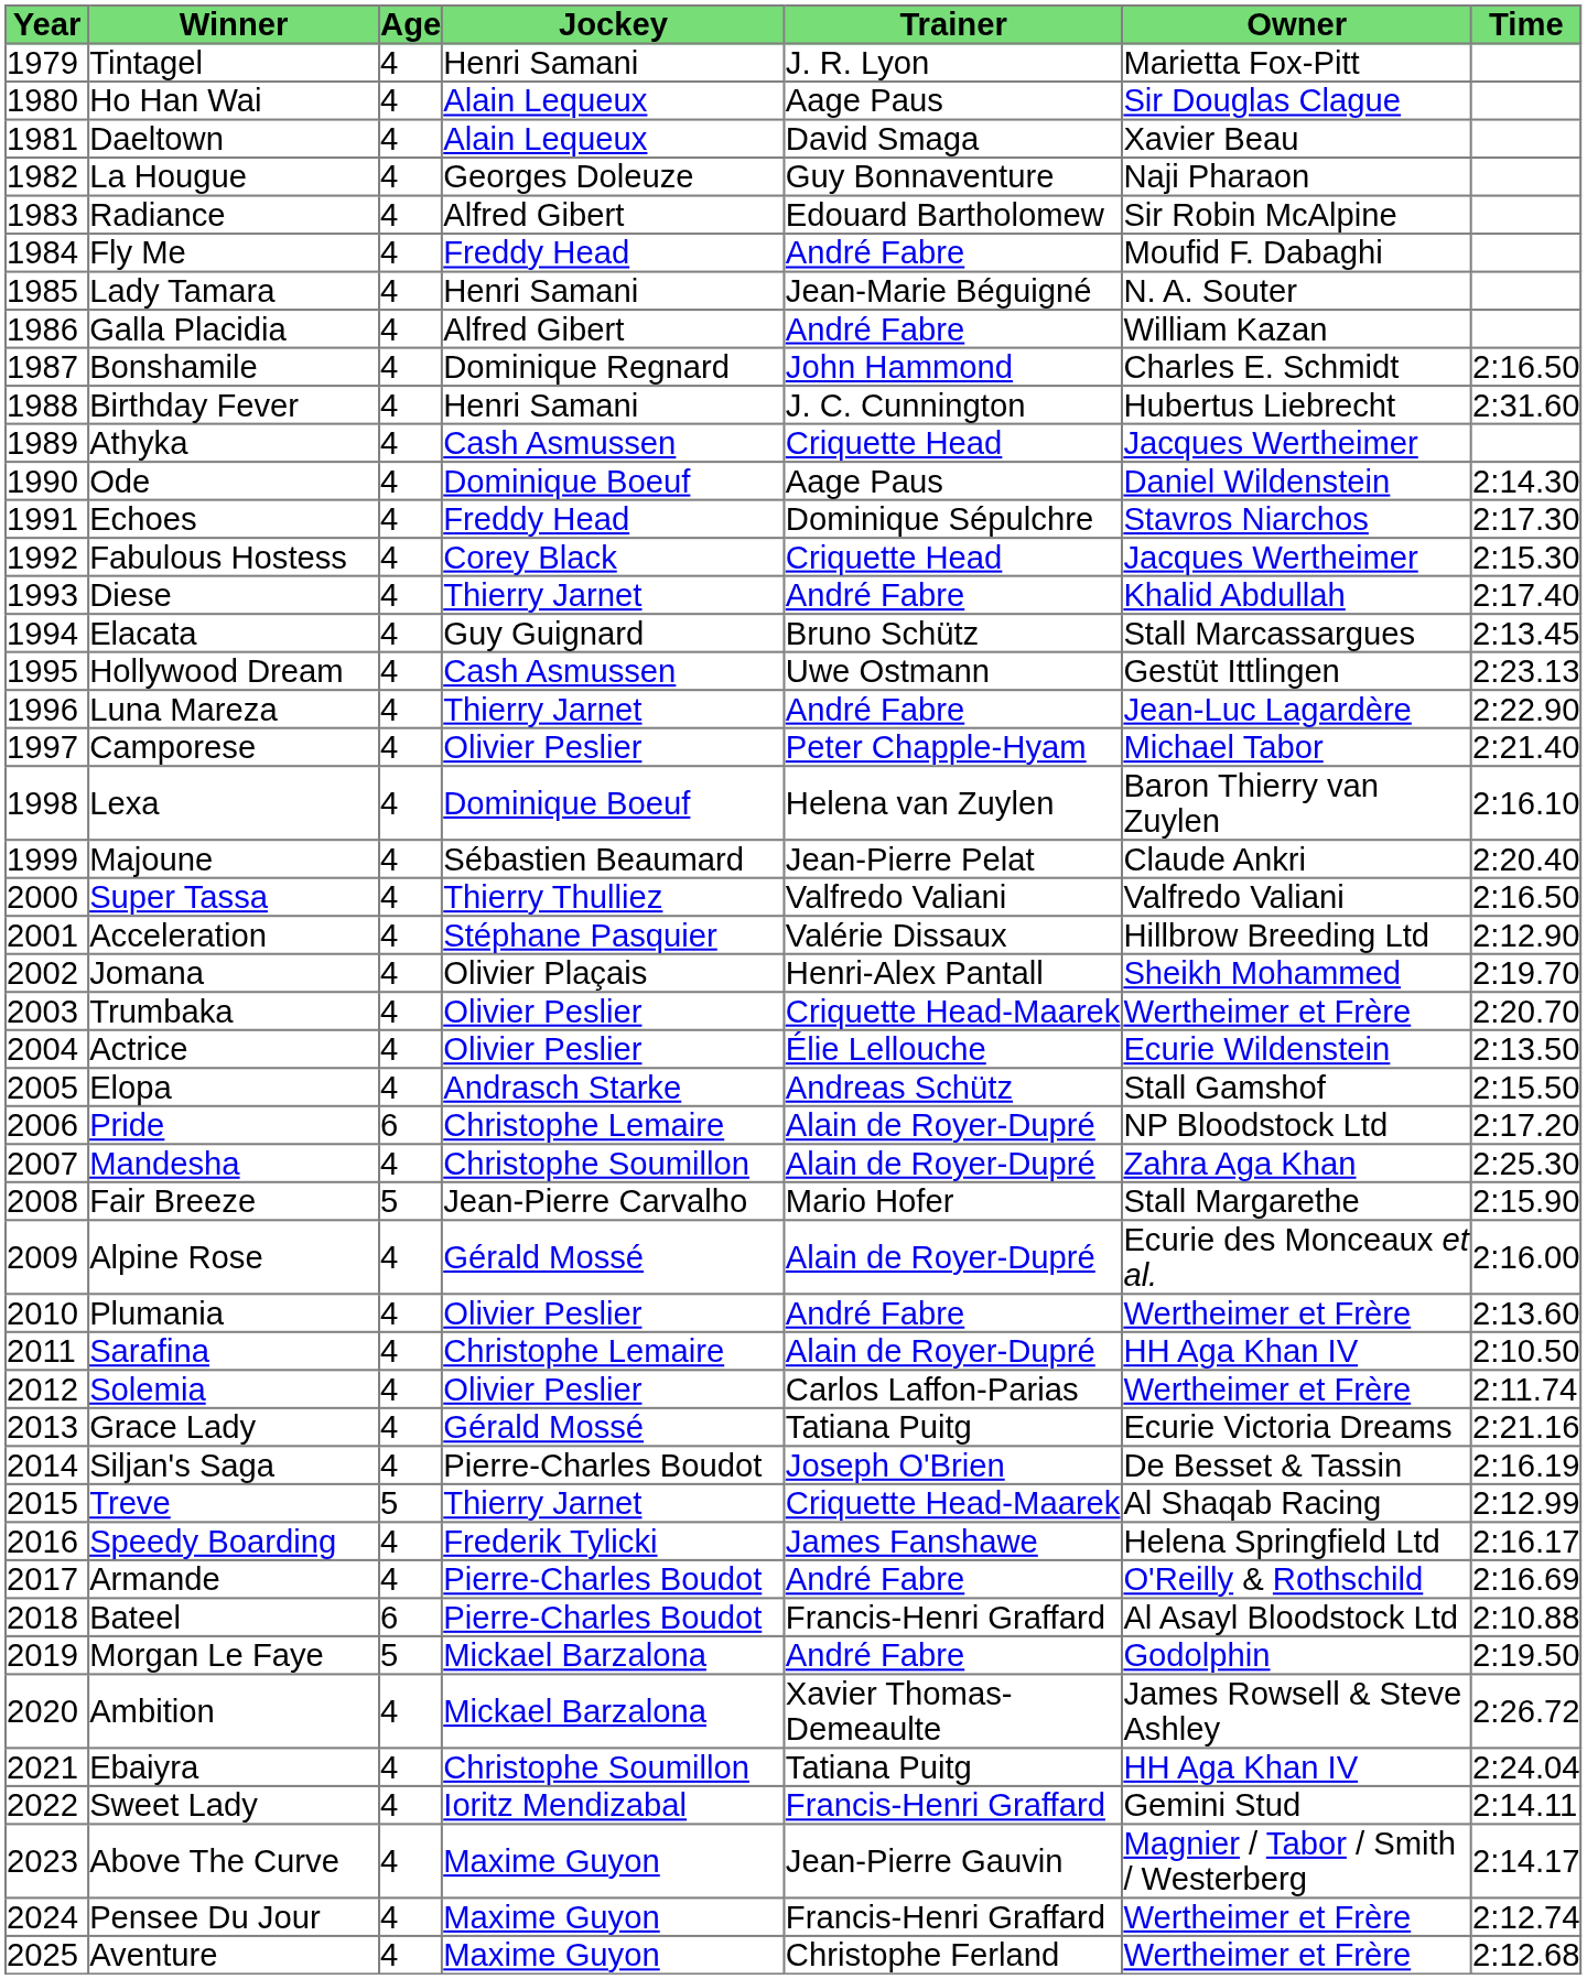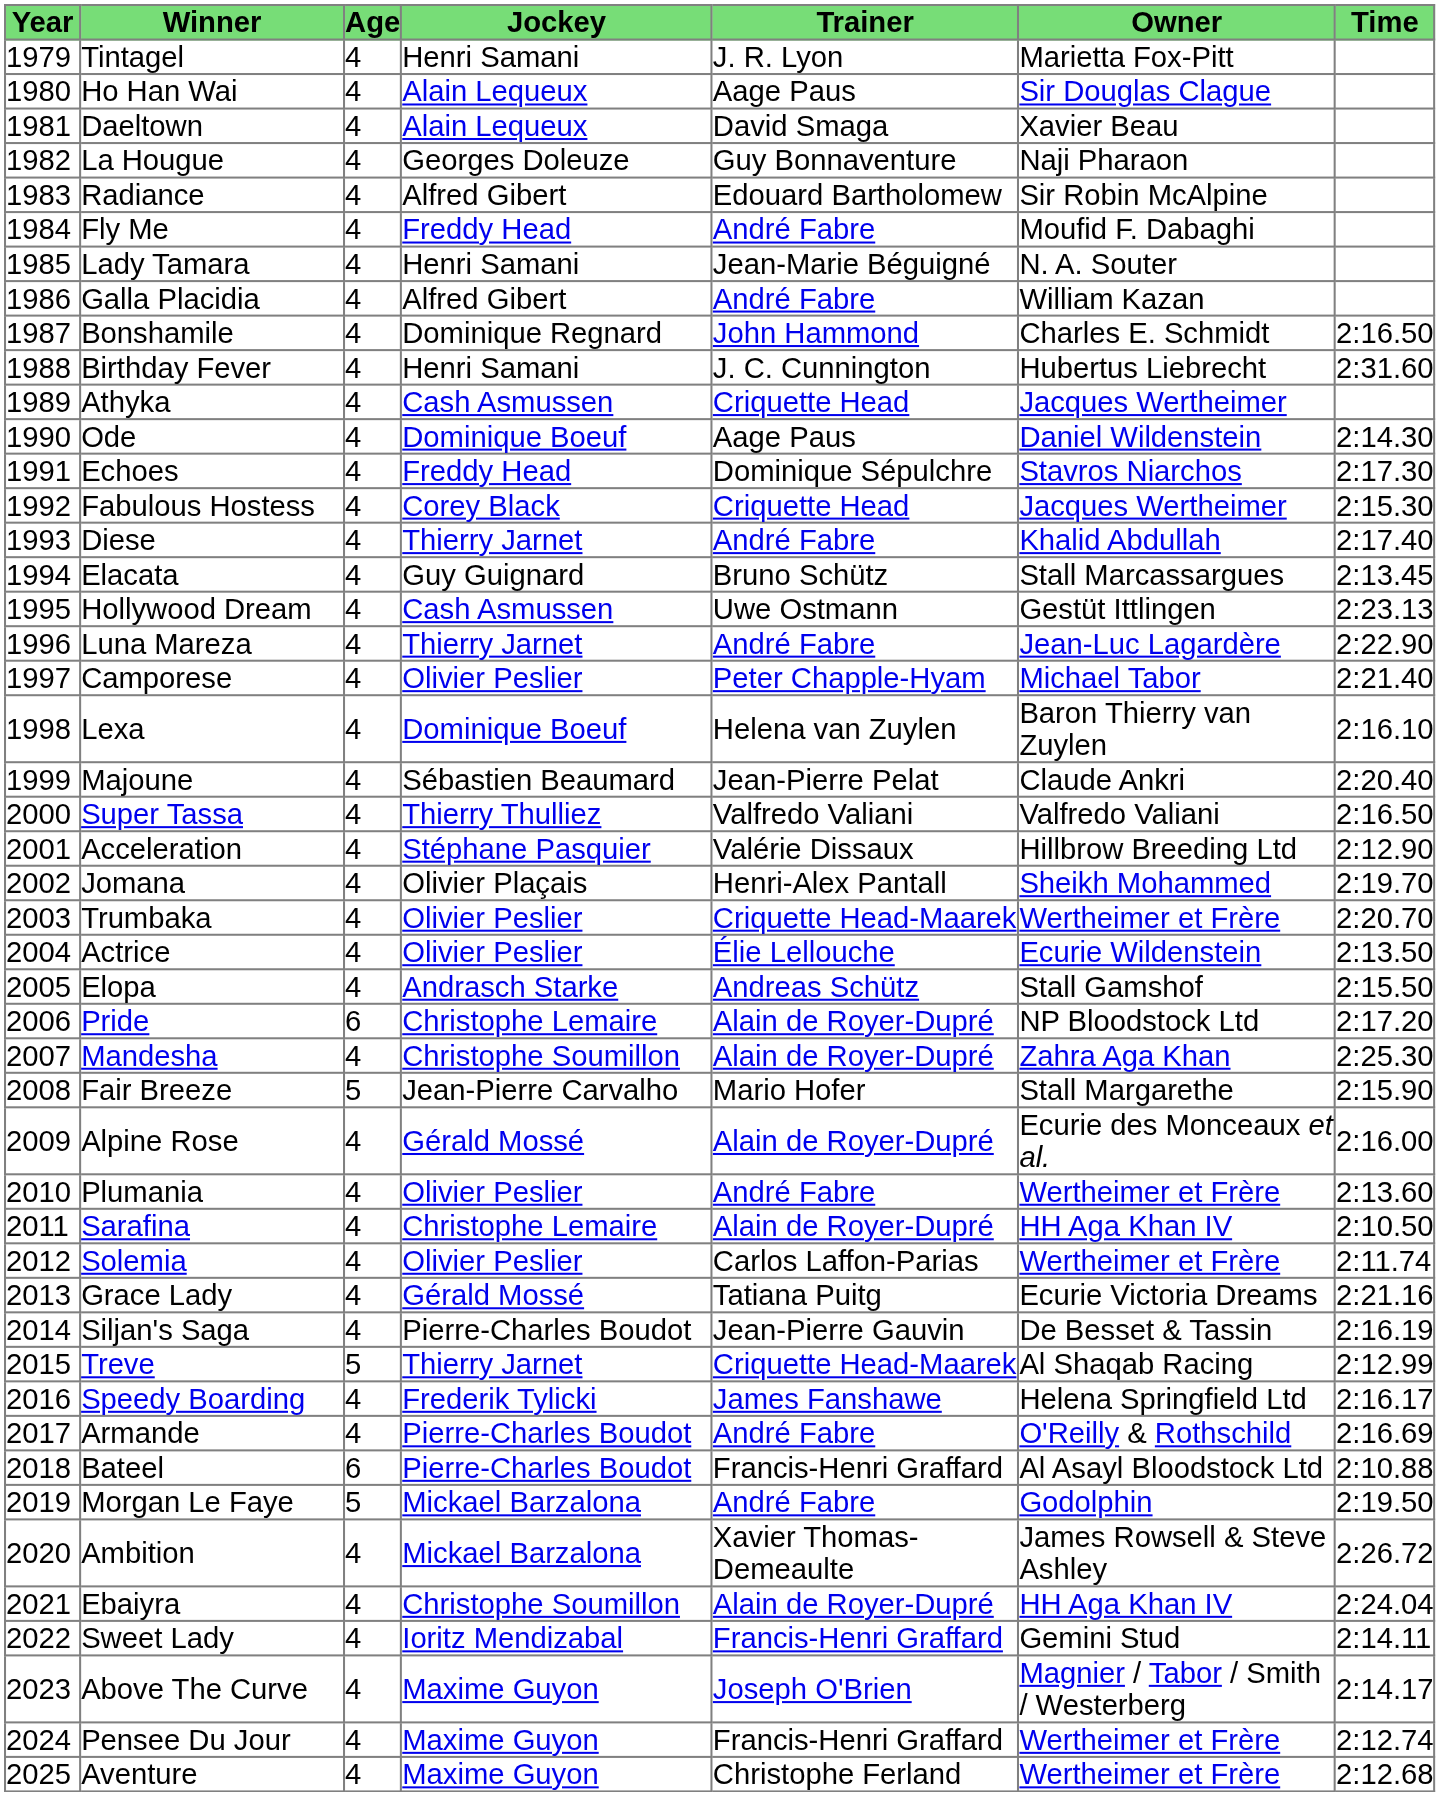 <table class = "sortable" | border="1" cellpadding="0" style="border-collapse: collapse; font-size:90%">
 <tr bgcolor="#77dd77" align="center">
 <th width="36px"><strong>Year</strong><br></th>
 <th width="129px"><strong>Winner</strong><br></th>
 <th><strong>Age</strong><br></th>
 <th width="152px"><strong>Jockey</strong><br></th>
 <th width="150px"><strong>Trainer</strong><br></th>
 <th width="155px"><strong>Owner</strong><br></th>
 <th><strong>Time</strong><br></th>
 </tr>
 <tr>
 <td>1979</td>
 <td>Tintagel</td>
 <td>4</td>
 <td>Henri Samani</td>
 <td>J. R. Lyon</td>
 <td>Marietta Fox-Pitt</td>
 <td></td>
 </tr>
 <tr>
 <td>1980</td>
 <td>Ho Han Wai</td>
 <td>4</td>
 <td><a href='#'>Alain Lequeux</a></td>
 <td>Aage Paus</td>
 <td><a href='#'>Sir Douglas Clague</a></td>
 <td></td>
 </tr>
 <tr>
 <td>1981</td>
 <td>Daeltown</td>
 <td>4</td>
 <td><a href='#'>Alain Lequeux</a></td>
 <td>David Smaga</td>
 <td>Xavier Beau</td>
 <td></td>
 </tr>
 <tr>
 <td>1982</td>
 <td>La Hougue</td>
 <td>4</td>
 <td>Georges Doleuze</td>
 <td>Guy Bonnaventure</td>
 <td>Naji Pharaon</td>
 <td></td>
 </tr>
 <tr>
 <td>1983</td>
 <td>Radiance</td>
 <td>4</td>
 <td>Alfred Gibert</td>
 <td>Edouard Bartholomew</td>
 <td>Sir Robin McAlpine</td>
 <td></td>
 </tr>
 <tr>
 <td>1984</td>
 <td>Fly Me</td>
 <td>4</td>
 <td><a href='#'>Freddy Head</a></td>
 <td><a href='#'>André Fabre</a></td>
 <td>Moufid F. Dabaghi</td>
 <td></td>
 </tr>
 <tr>
 <td>1985</td>
 <td>Lady Tamara</td>
 <td>4</td>
 <td>Henri Samani</td>
 <td>Jean-Marie Béguigné</td>
 <td>N. A. Souter</td>
 <td></td>
 </tr>
 <tr>
 <td>1986</td>
 <td>Galla Placidia</td>
 <td>4</td>
 <td>Alfred Gibert</td>
 <td><a href='#'>André Fabre</a></td>
 <td>William Kazan</td>
 <td></td>
 </tr>
 <tr>
 <td>1987</td>
 <td>Bonshamile</td>
 <td>4</td>
 <td>Dominique Regnard</td>
 <td><a href='#'>John Hammond</a></td>
 <td>Charles E. Schmidt</td>
 <td>2:16.50</td>
 </tr>
 <tr>
 <td>1988</td>
 <td>Birthday Fever</td>
 <td>4</td>
 <td>Henri Samani</td>
 <td>J. C. Cunnington </td>
 <td>Hubertus Liebrecht</td>
 <td>2:31.60</td>
 </tr>
 <tr>
 <td>1989</td>
 <td>Athyka</td>
 <td>4</td>
 <td><a href='#'>Cash Asmussen</a></td>
 <td><a href='#'>Criquette Head</a></td>
 <td><a href='#'>Jacques Wertheimer</a></td>
 <td></td>
 </tr>
 <tr>
 <td>1990</td>
 <td>Ode</td>
 <td>4</td>
 <td><a href='#'>Dominique Boeuf</a></td>
 <td>Aage Paus</td>
 <td><a href='#'>Daniel Wildenstein</a></td>
 <td>2:14.30</td>
 </tr>
 <tr>
 <td>1991</td>
 <td>Echoes</td>
 <td>4</td>
 <td><a href='#'>Freddy Head</a></td>
 <td>Dominique Sépulchre</td>
 <td><a href='#'>Stavros Niarchos</a></td>
 <td>2:17.30</td>
 </tr>
 <tr>
 <td>1992</td>
 <td>Fabulous Hostess</td>
 <td>4</td>
 <td><a href='#'>Corey Black</a></td>
 <td><a href='#'>Criquette Head</a></td>
 <td><a href='#'>Jacques Wertheimer</a></td>
 <td>2:15.30</td>
 </tr>
 <tr>
 <td>1993</td>
 <td>Diese</td>
 <td>4</td>
 <td><a href='#'>Thierry Jarnet</a></td>
 <td><a href='#'>André Fabre</a></td>
 <td><a href='#'>Khalid Abdullah</a></td>
 <td>2:17.40</td>
 </tr>
 <tr>
 <td>1994</td>
 <td>Elacata</td>
 <td>4</td>
 <td>Guy Guignard</td>
 <td>Bruno Schütz</td>
 <td>Stall Marcassargues</td>
 <td>2:13.45</td>
 </tr>
 <tr>
 <td>1995</td>
 <td>Hollywood Dream</td>
 <td>4</td>
 <td><a href='#'>Cash Asmussen</a></td>
 <td>Uwe Ostmann</td>
 <td>Gestüt Ittlingen</td>
 <td>2:23.13</td>
 </tr>
 <tr>
 <td>1996</td>
 <td>Luna Mareza</td>
 <td>4</td>
 <td><a href='#'>Thierry Jarnet</a></td>
 <td><a href='#'>André Fabre</a></td>
 <td><a href='#'>Jean-Luc Lagardère</a></td>
 <td>2:22.90</td>
 </tr>
 <tr>
 <td>1997</td>
 <td>Camporese</td>
 <td>4</td>
 <td><a href='#'>Olivier Peslier</a></td>
 <td><a href='#'>Peter Chapple-Hyam</a></td>
 <td><a href='#'>Michael Tabor</a></td>
 <td>2:21.40</td>
 </tr>
 <tr>
 <td>1998</td>
 <td>Lexa</td>
 <td>4</td>
 <td><a href='#'>Dominique Boeuf</a></td>
 <td>Helena van Zuylen</td>
 <td>Baron Thierry van Zuylen</td>
 <td>2:16.10</td>
 </tr>
 <tr>
 <td>1999</td>
 <td>Majoune</td>
 <td>4</td>
 <td>Sébastien Beaumard</td>
 <td>Jean-Pierre Pelat</td>
 <td>Claude Ankri</td>
 <td>2:20.40</td>
 </tr>
 <tr>
 <td>2000</td>
 <td><a href='#'>Super Tassa</a></td>
 <td>4</td>
 <td><a href='#'>Thierry Thulliez</a></td>
 <td>Valfredo Valiani</td>
 <td>Valfredo Valiani</td>
 <td>2:16.50</td>
 </tr>
 <tr>
 <td>2001</td>
 <td>Acceleration</td>
 <td>4</td>
 <td><a href='#'>Stéphane Pasquier</a></td>
 <td>Valérie Dissaux</td>
 <td>Hillbrow Breeding Ltd</td>
 <td>2:12.90</td>
 </tr>
 <tr>
 <td>2002</td>
 <td>Jomana</td>
 <td>4</td>
 <td>Olivier Plaçais</td>
 <td>Henri-Alex Pantall</td>
 <td><a href='#'>Sheikh Mohammed</a></td>
 <td>2:19.70</td>
 </tr>
 <tr>
 <td>2003</td>
 <td>Trumbaka</td>
 <td>4</td>
 <td><a href='#'>Olivier Peslier</a></td>
 <td><a href='#'>Criquette Head-Maarek</a></td>
 <td><a href='#'>Wertheimer et Frère</a></td>
 <td>2:20.70</td>
 </tr>
 <tr>
 <td>2004</td>
 <td>Actrice</td>
 <td>4</td>
 <td><a href='#'>Olivier Peslier</a></td>
 <td><a href='#'>Élie Lellouche</a></td>
 <td><a href='#'>Ecurie Wildenstein</a></td>
 <td>2:13.50</td>
 </tr>
 <tr>
 <td>2005</td>
 <td>Elopa</td>
 <td>4</td>
 <td><a href='#'>Andrasch Starke</a></td>
 <td><a href='#'>Andreas Schütz</a></td>
 <td>Stall Gamshof</td>
 <td>2:15.50</td>
 </tr>
 <tr>
 <td>2006</td>
 <td><a href='#'>Pride</a></td>
 <td>6</td>
 <td><a href='#'>Christophe Lemaire</a></td>
 <td><a href='#'>Alain de Royer-Dupré</a></td>
 <td>NP Bloodstock Ltd</td>
 <td>2:17.20</td>
 </tr>
 <tr>
 <td>2007</td>
 <td><a href='#'>Mandesha</a></td>
 <td>4</td>
 <td><a href='#'>Christophe Soumillon</a></td>
 <td><a href='#'>Alain de Royer-Dupré</a></td>
 <td><a href='#'>Zahra Aga Khan</a></td>
 <td>2:25.30</td>
 </tr>
 <tr>
 <td>2008</td>
 <td>Fair Breeze</td>
 <td>5</td>
 <td>Jean-Pierre Carvalho</td>
 <td>Mario Hofer</td>
 <td>Stall Margarethe</td>
 <td>2:15.90</td>
 </tr>
 <tr>
 <td>2009</td>
 <td>Alpine Rose</td>
 <td>4</td>
 <td><a href='#'>Gérald Mossé</a></td>
 <td><a href='#'>Alain de Royer-Dupré</a></td>
 <td>Ecurie des Monceaux <em>et al.</em> </td>
 <td>2:16.00</td>
 </tr>
 <tr>
 <td>2010</td>
 <td>Plumania</td>
 <td>4</td>
 <td><a href='#'>Olivier Peslier</a></td>
 <td><a href='#'>André Fabre</a></td>
 <td><a href='#'>Wertheimer et Frère</a></td>
 <td>2:13.60</td>
 </tr>
 <tr>
 <td>2011</td>
 <td><a href='#'>Sarafina</a></td>
 <td>4</td>
 <td><a href='#'>Christophe Lemaire</a></td>
 <td><a href='#'>Alain de Royer-Dupré</a></td>
 <td><a href='#'>HH Aga Khan IV</a></td>
 <td>2:10.50</td>
 </tr>
 <tr>
 <td>2012</td>
 <td><a href='#'>Solemia</a></td>
 <td>4</td>
 <td><a href='#'>Olivier Peslier</a></td>
 <td>Carlos Laffon-Parias</td>
 <td><a href='#'>Wertheimer et Frère</a></td>
 <td>2:11.74</td>
 </tr>
 <tr>
 <td>2013</td>
 <td>Grace Lady</td>
 <td>4</td>
 <td><a href='#'>Gérald Mossé</a></td>
 <td>Tatiana Puitg</td>
 <td>Ecurie Victoria Dreams</td>
 <td>2:21.16</td>
 </tr>
 <tr>
 <td>2014</td>
 <td>Siljan's Saga</td>
 <td>4</td>
 <td>Pierre-Charles Boudot</td>
-<td><a href='#'>Joseph O'Brien</a></td>
+<td>Jean-Pierre Gauvin</td>
 <td>De Besset & Tassin </td>
 <td>2:16.19</td>
 </tr>
 <tr>
 <td>2015</td>
 <td><a href='#'>Treve</a></td>
 <td>5</td>
 <td><a href='#'>Thierry Jarnet</a></td>
 <td><a href='#'>Criquette Head-Maarek</a></td>
 <td>Al Shaqab Racing</td>
 <td>2:12.99</td>
 </tr>
 <tr>
 <td>2016</td>
 <td><a href='#'>Speedy Boarding</a></td>
 <td>4</td>
 <td><a href='#'>Frederik Tylicki</a></td>
 <td><a href='#'>James Fanshawe</a></td>
 <td>Helena Springfield Ltd</td>
 <td>2:16.17</td>
 </tr>
 <tr>
 <td>2017</td>
 <td>Armande</td>
 <td>4</td>
 <td><a href='#'>Pierre-Charles Boudot</a></td>
 <td><a href='#'>André Fabre</a></td>
 <td><a href='#'>O'Reilly</a> & <a href='#'>Rothschild</a></td>
 <td>2:16.69</td>
 </tr>
 <tr>
 <td>2018</td>
 <td>Bateel</td>
 <td>6</td>
 <td><a href='#'>Pierre-Charles Boudot</a></td>
 <td>Francis-Henri Graffard</td>
 <td>Al Asayl Bloodstock Ltd</td>
 <td>2:10.88</td>
 </tr>
 <tr>
 <td>2019</td>
 <td>Morgan Le Faye</td>
 <td>5</td>
 <td><a href='#'>Mickael Barzalona</a></td>
 <td><a href='#'>André Fabre</a></td>
 <td><a href='#'>Godolphin</a></td>
 <td>2:19.50</td>
 </tr>
 <tr>
 <td>2020</td>
 <td>Ambition</td>
 <td>4</td>
 <td><a href='#'>Mickael Barzalona</a></td>
 <td>Xavier Thomas-Demeaulte</td>
 <td>James Rowsell & Steve Ashley</td>
 <td>2:26.72</td>
 </tr>
 <tr>
 <td>2021</td>
 <td>Ebaiyra</td>
 <td>4</td>
 <td><a href='#'>Christophe Soumillon</a></td>
-<td>Tatiana Puitg</td>
+<td><a href='#'>Alain de Royer-Dupré</a></td>
 <td><a href='#'>HH Aga Khan IV</a></td>
 <td>2:24.04</td>
 </tr>
 <tr>
 <td>2022</td>
 <td>Sweet Lady</td>
 <td>4</td>
 <td><a href='#'>Ioritz Mendizabal</a></td>
 <td><a href='#'>Francis-Henri Graffard</a></td>
 <td>Gemini Stud</td>
 <td>2:14.11</td>
 </tr>
 <tr>
 <td>2023</td>
 <td>Above The Curve</td>
 <td>4</td>
 <td><a href='#'>Maxime Guyon</a></td>
-<td>Jean-Pierre Gauvin</td>
+<td><a href='#'>Joseph O'Brien</a></td>
 <td><a href='#'>Magnier</a> / <a href='#'>Tabor</a> / Smith / Westerberg</td>
 <td>2:14.17</td>
 </tr>
 <tr>
 <td>2024</td>
 <td>Pensee Du Jour</td>
 <td>4</td>
 <td><a href='#'>Maxime Guyon</a></td>
 <td>Francis-Henri Graffard</td>
 <td><a href='#'>Wertheimer et Frère</a></td>
 <td>2:12.74</td>
 </tr>
 <tr>
 <td>2025</td>
 <td>Aventure</td>
 <td>4</td>
 <td><a href='#'>Maxime Guyon</a></td>
 <td>Christophe Ferland</td>
 <td><a href='#'>Wertheimer et Frère</a></td>
 <td>2:12.68</td>
 </tr>
 </table>
